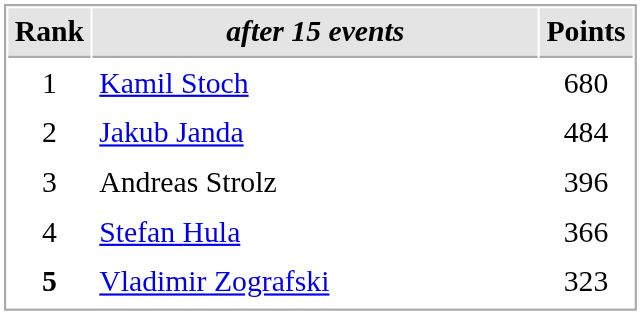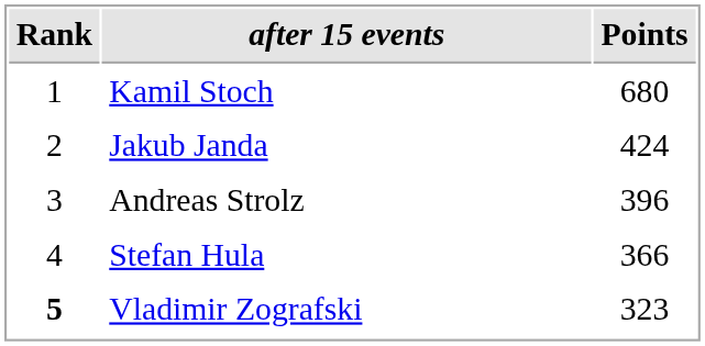 <table cellspacing="1" cellpadding="3" style="border:1px solid #AAAAAA;font-size:86%">
 <tr bgcolor="#E4E4E4">
 <th style="border-bottom:1px solid #AAAAAA" width=10>Rank</th>
 <th style="border-bottom:1px solid #AAAAAA" width=200><em>after 15 events</em></th>
 <th style="border-bottom:1px solid #AAAAAA" width=20>Points</th>
 </tr>
 <tr>
 <td align=center>1</td>
 <td> <a href='#'>Kamil Stoch</a></td>
 <td align=center>680</td>
 </tr>
 <tr>
 <td align=center>2</td>
 <td> <a href='#'>Jakub Janda</a></td>
-<td align=center>484</td>
+<td align=center>424</td>
 </tr>
 <tr>
 <td align=center>3</td>
 <td> Andreas Strolz</td>
 <td align=center>396</td>
 </tr>
 <tr>
 <td align=center>4</td>
 <td> <a href='#'>Stefan Hula</a></td>
 <td align=center>366</td>
 </tr>
 <tr>
 <td align=center><strong>5</strong></td>
 <td> <a href='#'>Vladimir Zografski</a></td>
 <td align=center>323</td>
 </tr>
 </table>
